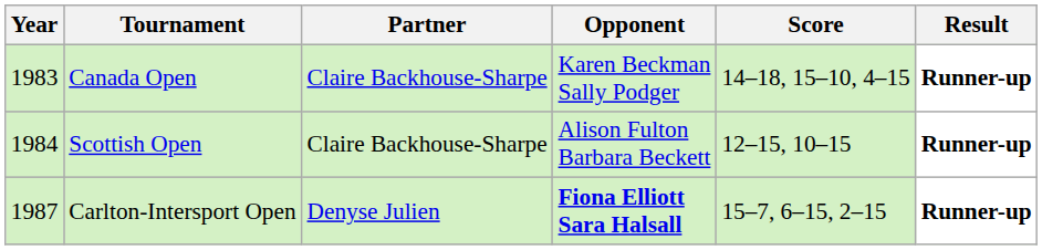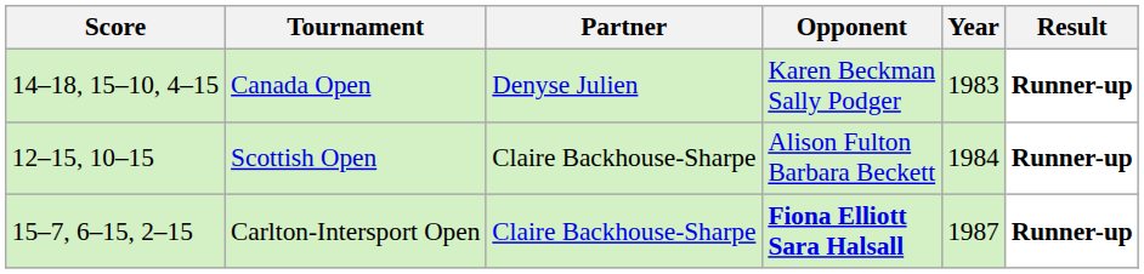 <table class="sortable wikitable" style="font-size: 90%;">
 <tr>
-<th>Year</th>
+<th>Score</th>
 <th>Tournament</th>
 <th>Partner</th>
 <th>Opponent</th>
-<th>Score</th>
+<th>Year</th>
 <th>Result</th>
 </tr>
 <tr style="background:#D4F1C5">
+<td align="left">14–18, 15–10, 4–15</td>
+<td align="left"><a href='#'>Canada Open</a></td>
+<td align="left"> <a href='#'>Denyse Julien</a></td>
+<td align="left"> <a href='#'>Karen Beckman</a> <br>  <a href='#'>Sally Podger</a></td>
 <td align="center">1983</td>
-<td align="left"><a href='#'>Canada Open</a></td>
-<td align="left"> <a href='#'>Claire Backhouse-Sharpe</a></td>
-<td align="left"> <a href='#'>Karen Beckman</a> <br>  <a href='#'>Sally Podger</a></td>
-<td align="left">14–18, 15–10, 4–15</td>
 <td style="text-align:left; background:white"> <strong>Runner-up</strong></td>
 </tr>
 <tr style="background:#D4F1C5">
-<td align="center">1984</td>
+<td align="left">12–15, 10–15</td>
 <td align="left"><a href='#'>Scottish Open</a></td>
 <td align="left"> Claire Backhouse-Sharpe</td>
 <td align="left"> <a href='#'>Alison Fulton</a> <br>  <a href='#'>Barbara Beckett</a></td>
-<td align="left">12–15, 10–15</td>
+<td align="center">1984</td>
 <td style="text-align:left; background:white"> <strong>Runner-up</strong></td>
 </tr>
 <tr style="background:#D4F1C5">
+<td align="left">15–7, 6–15, 2–15</td>
+<td align="left">Carlton-Intersport Open</td>
+<td align="left"> <a href='#'>Claire Backhouse-Sharpe</a></td>
+<td align="left"><strong> <a href='#'>Fiona Elliott</a> <br>  <a href='#'>Sara Halsall</a></strong></td>
 <td align="center">1987</td>
-<td align="left">Carlton-Intersport Open</td>
-<td align="left"> <a href='#'>Denyse Julien</a></td>
-<td align="left"><strong> <a href='#'>Fiona Elliott</a> <br>  <a href='#'>Sara Halsall</a></strong></td>
-<td align="left">15–7, 6–15, 2–15</td>
 <td style="text-align:left; background:white"> <strong>Runner-up</strong></td>
 </tr>
 </table>
